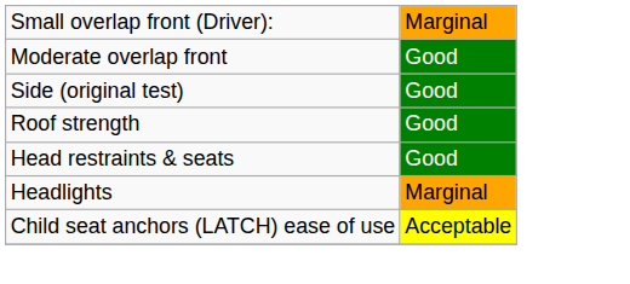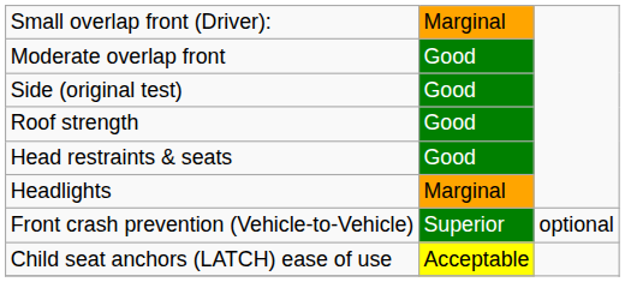 <table class="wikitable">
 <tr>
 <td>Small overlap front (Driver):</td>
 <td style="background: orange">Marginal</td>
 </tr>
 <tr>
 <td>Moderate overlap front</td>
 <td style="color:white;background: green">Good</td>
 </tr>
 <tr>
 <td>Side (original test)</td>
 <td style="color:white;background: green">Good</td>
 </tr>
 <tr>
 <td>Roof strength</td>
 <td style="color:white;background: green">Good</td>
 </tr>
 <tr>
 <td>Head restraints & seats</td>
 <td style="color:white;background: green">Good</td>
 </tr>
 <tr>
 <td>Headlights</td>
 <td style="background: orange">Marginal</td>
 </tr>
 <tr>
+<td>Front crash prevention (Vehicle-to-Vehicle)</td>
+<td style="color:white;background: green">Superior</td>
+<td>optional</td>
+</tr>
+<tr>
 <td>Child seat anchors (LATCH) ease of use</td>
 <td style="background: yellow">Acceptable</td>
 </tr>
 <tr>
 </tr>
 </table>
